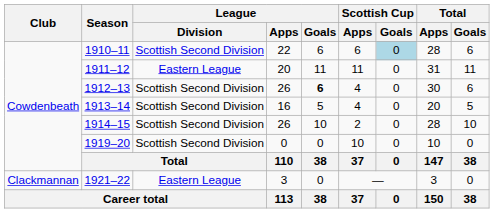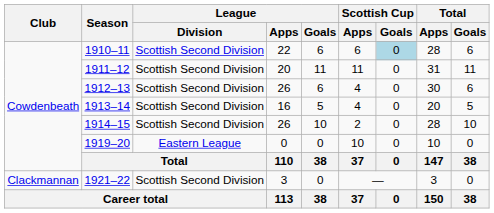 <table class="wikitable" style="text-align: center;">
 <tr>
 <th rowspan="2">Club</th>
 <th rowspan="2">Season</th>
 <th colspan="3">League</th>
 <th colspan="2">Scottish Cup</th>
 <th colspan="2">Total</th>
 </tr>
 <tr>
 <th>Division</th>
 <th>Apps</th>
 <th>Goals</th>
 <th>Apps</th>
 <th>Goals</th>
 <th>Apps</th>
 <th>Goals</th>
 </tr>
 <tr>
 <td rowspan="7"><a href='#'>Cowdenbeath</a></td>
 <td><a href='#'>1910–11</a></td>
 <td><a href='#'>Scottish Second Division</a></td>
 <td>22</td>
 <td>6</td>
 <td>6</td>
 <td style="background: lightblue;">0</td>
 <td>28</td>
 <td>6</td>
 </tr>
 <tr>
 <td><a href='#'>1911–12</a></td>
-<td><a href='#'>Eastern League</a></td>
+<td>Scottish Second Division</td>
 <td>20</td>
 <td>11</td>
 <td>11</td>
 <td>0</td>
 <td>31</td>
 <td>11</td>
 </tr>
 <tr>
 <td><a href='#'>1912–13</a></td>
 <td>Scottish Second Division</td>
 <td>26</td>
-<td><strong>6</strong></td>
+<td>6</td>
 <td>4</td>
 <td>0</td>
 <td>30</td>
 <td>6</td>
 </tr>
 <tr>
 <td><a href='#'>1913–14</a></td>
 <td>Scottish Second Division</td>
 <td>16</td>
 <td>5</td>
 <td>4</td>
 <td>0</td>
 <td>20</td>
 <td>5</td>
 </tr>
 <tr>
 <td><a href='#'>1914–15</a></td>
 <td>Scottish Second Division</td>
 <td>26</td>
 <td>10</td>
 <td>2</td>
 <td>0</td>
 <td>28</td>
 <td>10</td>
 </tr>
 <tr>
 <td><a href='#'>1919–20</a></td>
-<td>Scottish Second Division</td>
+<td><a href='#'>Eastern League</a></td>
 <td>0</td>
 <td>0</td>
 <td>10</td>
 <td>0</td>
 <td>10</td>
 <td>0</td>
 </tr>
 <tr>
 <th colspan="2">Total</th>
 <th>110</th>
 <th>38</th>
 <th>37</th>
 <th>0</th>
 <th>147</th>
 <th>38</th>
 </tr>
 <tr>
 <td><a href='#'>Clackmannan</a></td>
 <td><a href='#'>1921–22</a></td>
-<td><a href='#'>Eastern League</a></td>
+<td>Scottish Second Division</td>
 <td>3</td>
 <td>0</td>
 <td colspan="2">—</td>
 <td>3</td>
 <td>0</td>
 </tr>
 <tr>
 <th colspan="3">Career total</th>
 <th>113</th>
 <th>38</th>
 <th>37</th>
 <th>0</th>
 <th>150</th>
 <th>38</th>
 </tr>
 </table>
